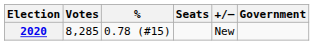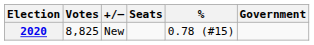 <table class=wikitable style="text-align: right;">
 <tr>
 <th>Election</th>
 <th>Votes</th>
+<th>+/–</th>
+<th>Seats</th>
 <th>%</th>
-<th>Seats</th>
-<th>+/–</th>
 <th>Government</th>
 </tr>
 <tr>
 <th><a href='#'>2020</a></th>
-<td>8,285</td>
+<td>8,825</td>
+<td>New</td>
+<td></td>
 <td>0.78 (#15)</td>
-<td></td>
-<td>New</td>
 <td></td>
 </tr>
 </table>
